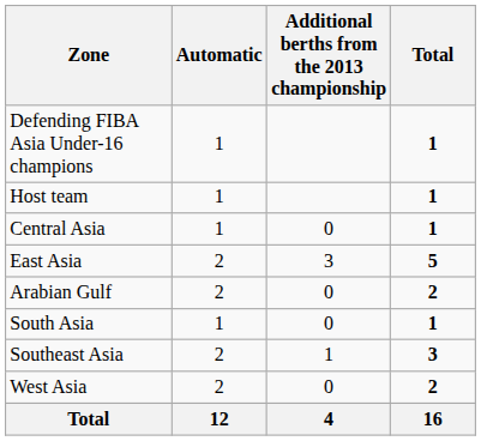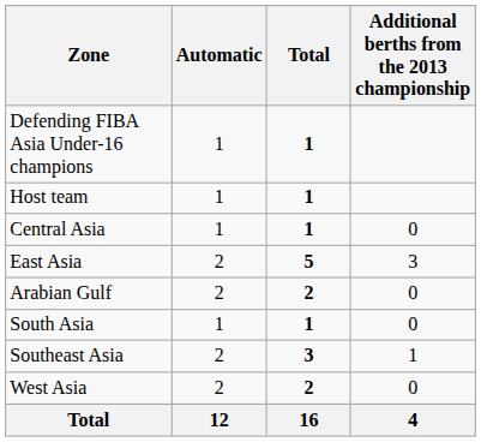 <table class=wikitable style="text-align:center; font-size:90%" width=40%>
 <tr>
 <th width=40%>Zone</th>
 <th width=20%>Automatic</th>
+<th width=20%>Total</th>
 <th width=20%>Additional berths from the 2013 championship</th>
-<th width=20%>Total</th>
 </tr>
 <tr>
 <td align=left>Defending FIBA Asia Under-16 champions</td>
 <td>1</td>
+<td><strong>1</strong></td>
 <td></td>
-<td><strong>1</strong></td>
 </tr>
 <tr>
 <td align=left>Host team</td>
 <td>1</td>
+<td><strong>1</strong></td>
 <td></td>
-<td><strong>1</strong></td>
 </tr>
 <tr>
 <td align=left>Central Asia</td>
 <td>1</td>
+<td><strong>1</strong></td>
 <td>0</td>
-<td><strong>1</strong></td>
 </tr>
 <tr>
 <td align=left>East Asia</td>
 <td>2</td>
+<td><strong>5</strong></td>
 <td>3</td>
-<td><strong>5</strong></td>
 </tr>
 <tr>
 <td align=left>Arabian Gulf</td>
 <td>2</td>
+<td><strong>2</strong></td>
 <td>0</td>
-<td><strong>2</strong></td>
 </tr>
 <tr>
 <td align=left>South Asia</td>
 <td>1</td>
+<td><strong>1</strong></td>
 <td>0</td>
-<td><strong>1</strong></td>
 </tr>
 <tr>
 <td align=left>Southeast Asia</td>
 <td>2</td>
+<td><strong>3</strong></td>
 <td>1</td>
-<td><strong>3</strong></td>
 </tr>
 <tr>
 <td align=left>West Asia</td>
 <td>2</td>
+<td><strong>2</strong></td>
 <td>0</td>
-<td><strong>2</strong></td>
 </tr>
 <tr>
 <th>Total</th>
 <th>12</th>
+<th>16</th>
 <th>4</th>
-<th>16</th>
 </tr>
 </table>
